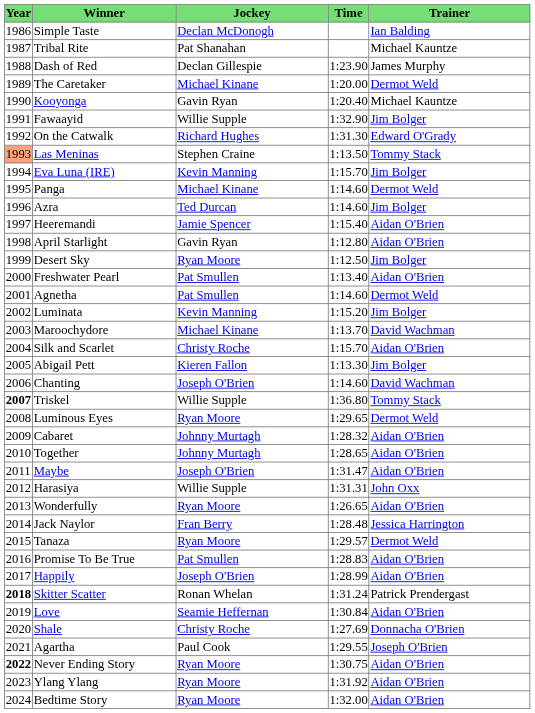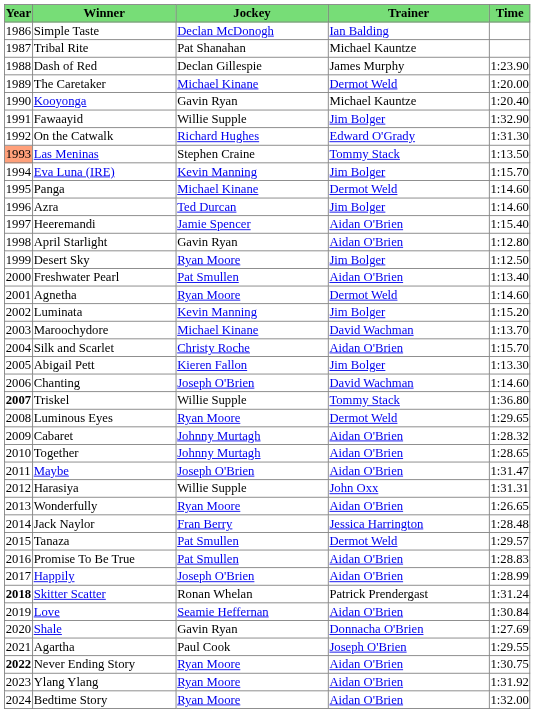 <table class = "sortable" | border="1" style="border-collapse: collapse; font-size:90%">
 <tr bgcolor="#77dd77" align="center">
 <th>Year</th>
 <th>Winner</th>
 <th>Jockey</th>
+<th>Trainer</th>
 <th>Time</th>
-<th>Trainer</th>
 </tr>
 <tr>
 <td>1986</td>
 <td width=160px>Simple Taste</td>
 <td><a href='#'>Declan McDonogh</a></td>
+<td width=180px><a href='#'>Ian Balding</a></td>
 <td></td>
-<td width=180px><a href='#'>Ian Balding</a></td>
 </tr>
 <tr>
 <td>1987</td>
 <td>Tribal Rite</td>
 <td>Pat Shanahan</td>
+<td>Michael Kauntze</td>
 <td></td>
-<td>Michael Kauntze</td>
 </tr>
 <tr>
 <td>1988</td>
 <td>Dash of Red</td>
 <td>Declan Gillespie</td>
+<td>James Murphy</td>
 <td>1:23.90</td>
-<td>James Murphy</td>
 </tr>
 <tr>
 <td>1989</td>
 <td>The Caretaker</td>
 <td><a href='#'>Michael Kinane</a></td>
+<td><a href='#'>Dermot Weld</a></td>
 <td>1:20.00</td>
-<td><a href='#'>Dermot Weld</a></td>
 </tr>
 <tr>
 <td>1990</td>
 <td><a href='#'>Kooyonga</a></td>
 <td>Gavin Ryan</td>
+<td>Michael Kauntze</td>
 <td>1:20.40</td>
-<td>Michael Kauntze</td>
 </tr>
 <tr>
 <td>1991</td>
 <td>Fawaayid</td>
 <td>Willie Supple</td>
+<td><a href='#'>Jim Bolger</a></td>
 <td>1:32.90</td>
-<td><a href='#'>Jim Bolger</a></td>
 </tr>
 <tr>
 <td>1992</td>
 <td>On the Catwalk</td>
 <td><a href='#'>Richard Hughes</a></td>
+<td><a href='#'>Edward O'Grady</a></td>
 <td>1:31.30</td>
-<td><a href='#'>Edward O'Grady</a></td>
 </tr>
 <tr>
 <td style="background: lightsalmon;">1993</td>
 <td><a href='#'>Las Meninas</a></td>
 <td>Stephen Craine</td>
+<td><a href='#'>Tommy Stack</a></td>
 <td>1:13.50</td>
-<td><a href='#'>Tommy Stack</a></td>
 </tr>
 <tr>
 <td>1994</td>
 <td><a href='#'>Eva Luna (IRE)</a></td>
 <td><a href='#'>Kevin Manning</a></td>
+<td><a href='#'>Jim Bolger</a></td>
 <td>1:15.70</td>
-<td><a href='#'>Jim Bolger</a></td>
 </tr>
 <tr>
 <td>1995</td>
 <td>Panga</td>
 <td><a href='#'>Michael Kinane</a></td>
+<td><a href='#'>Dermot Weld</a></td>
 <td>1:14.60</td>
-<td><a href='#'>Dermot Weld</a></td>
 </tr>
 <tr>
 <td>1996</td>
 <td>Azra</td>
 <td><a href='#'>Ted Durcan</a></td>
+<td><a href='#'>Jim Bolger</a></td>
 <td>1:14.60</td>
-<td><a href='#'>Jim Bolger</a></td>
 </tr>
 <tr>
 <td>1997</td>
 <td>Heeremandi</td>
 <td><a href='#'>Jamie Spencer</a></td>
+<td><a href='#'>Aidan O'Brien</a></td>
 <td>1:15.40</td>
-<td><a href='#'>Aidan O'Brien</a></td>
 </tr>
 <tr>
 <td>1998</td>
 <td>April Starlight</td>
 <td>Gavin Ryan</td>
+<td><a href='#'>Aidan O'Brien</a></td>
 <td>1:12.80</td>
-<td><a href='#'>Aidan O'Brien</a></td>
 </tr>
 <tr>
 <td>1999</td>
 <td>Desert Sky</td>
 <td><a href='#'>Ryan Moore</a></td>
+<td><a href='#'>Jim Bolger</a></td>
 <td>1:12.50</td>
-<td><a href='#'>Jim Bolger</a></td>
 </tr>
 <tr>
 <td>2000</td>
 <td>Freshwater Pearl</td>
 <td><a href='#'>Pat Smullen</a></td>
+<td><a href='#'>Aidan O'Brien</a></td>
 <td>1:13.40</td>
-<td><a href='#'>Aidan O'Brien</a></td>
 </tr>
 <tr>
 <td>2001</td>
 <td>Agnetha</td>
-<td><a href='#'>Pat Smullen</a></td>
+<td><a href='#'>Ryan Moore</a></td>
+<td><a href='#'>Dermot Weld</a></td>
 <td>1:14.60</td>
-<td><a href='#'>Dermot Weld</a></td>
 </tr>
 <tr>
 <td>2002</td>
 <td>Luminata</td>
 <td><a href='#'>Kevin Manning</a></td>
+<td><a href='#'>Jim Bolger</a></td>
 <td>1:15.20</td>
-<td><a href='#'>Jim Bolger</a></td>
 </tr>
 <tr>
 <td>2003</td>
 <td>Maroochydore</td>
 <td><a href='#'>Michael Kinane</a></td>
+<td><a href='#'>David Wachman</a></td>
 <td>1:13.70</td>
-<td><a href='#'>David Wachman</a></td>
 </tr>
 <tr>
 <td>2004</td>
 <td>Silk and Scarlet</td>
 <td><a href='#'>Christy Roche</a></td>
+<td><a href='#'>Aidan O'Brien</a></td>
 <td>1:15.70</td>
-<td><a href='#'>Aidan O'Brien</a></td>
 </tr>
 <tr>
 <td>2005</td>
 <td>Abigail Pett</td>
 <td><a href='#'>Kieren Fallon</a></td>
+<td><a href='#'>Jim Bolger</a></td>
 <td>1:13.30</td>
-<td><a href='#'>Jim Bolger</a></td>
 </tr>
 <tr>
 <td>2006</td>
 <td>Chanting</td>
 <td><a href='#'>Joseph O'Brien</a></td>
+<td><a href='#'>David Wachman</a></td>
 <td>1:14.60</td>
-<td><a href='#'>David Wachman</a></td>
 </tr>
 <tr>
 <td><strong>2007</strong></td>
 <td>Triskel</td>
 <td>Willie Supple</td>
+<td><a href='#'>Tommy Stack</a></td>
 <td>1:36.80</td>
-<td><a href='#'>Tommy Stack</a></td>
 </tr>
 <tr>
 <td>2008</td>
 <td>Luminous Eyes</td>
 <td><a href='#'>Ryan Moore</a></td>
+<td><a href='#'>Dermot Weld</a></td>
 <td>1:29.65</td>
-<td><a href='#'>Dermot Weld</a></td>
 </tr>
 <tr>
 <td>2009</td>
 <td>Cabaret</td>
 <td><a href='#'>Johnny Murtagh</a></td>
+<td><a href='#'>Aidan O'Brien</a></td>
 <td>1:28.32</td>
-<td><a href='#'>Aidan O'Brien</a></td>
 </tr>
 <tr>
 <td>2010</td>
 <td>Together</td>
 <td><a href='#'>Johnny Murtagh</a></td>
+<td><a href='#'>Aidan O'Brien</a></td>
 <td>1:28.65</td>
-<td><a href='#'>Aidan O'Brien</a></td>
 </tr>
 <tr>
 <td>2011</td>
 <td><a href='#'>Maybe</a></td>
 <td><a href='#'>Joseph O'Brien</a></td>
+<td><a href='#'>Aidan O'Brien</a></td>
 <td>1:31.47</td>
-<td><a href='#'>Aidan O'Brien</a></td>
 </tr>
 <tr>
 <td>2012</td>
 <td>Harasiya</td>
 <td>Willie Supple</td>
+<td><a href='#'>John Oxx</a></td>
 <td>1:31.31</td>
-<td><a href='#'>John Oxx</a></td>
 </tr>
 <tr>
 <td>2013</td>
 <td>Wonderfully</td>
 <td><a href='#'>Ryan Moore</a></td>
+<td><a href='#'>Aidan O'Brien</a></td>
 <td>1:26.65</td>
-<td><a href='#'>Aidan O'Brien</a></td>
 </tr>
 <tr>
 <td>2014</td>
 <td>Jack Naylor</td>
 <td><a href='#'>Fran Berry</a></td>
+<td><a href='#'>Jessica Harrington</a></td>
 <td>1:28.48</td>
-<td><a href='#'>Jessica Harrington</a></td>
 </tr>
 <tr>
 <td>2015</td>
 <td>Tanaza</td>
-<td><a href='#'>Ryan Moore</a></td>
+<td><a href='#'>Pat Smullen</a></td>
+<td><a href='#'>Dermot Weld</a></td>
 <td>1:29.57</td>
-<td><a href='#'>Dermot Weld</a></td>
 </tr>
 <tr>
 <td>2016</td>
 <td>Promise To Be True</td>
 <td><a href='#'>Pat Smullen</a></td>
+<td><a href='#'>Aidan O'Brien</a></td>
 <td>1:28.83</td>
-<td><a href='#'>Aidan O'Brien</a></td>
 </tr>
 <tr>
 <td>2017</td>
 <td><a href='#'>Happily</a></td>
 <td><a href='#'>Joseph O'Brien</a></td>
+<td><a href='#'>Aidan O'Brien</a></td>
 <td>1:28.99</td>
-<td><a href='#'>Aidan O'Brien</a></td>
 </tr>
 <tr>
 <td><strong>2018</strong></td>
 <td><a href='#'>Skitter Scatter</a></td>
 <td>Ronan Whelan</td>
+<td>Patrick Prendergast</td>
 <td>1:31.24</td>
-<td>Patrick Prendergast</td>
 </tr>
 <tr>
 <td>2019</td>
 <td><a href='#'>Love</a></td>
 <td><a href='#'>Seamie Heffernan</a></td>
+<td><a href='#'>Aidan O'Brien</a></td>
 <td>1:30.84</td>
-<td><a href='#'>Aidan O'Brien</a></td>
 </tr>
 <tr>
 <td>2020</td>
 <td><a href='#'>Shale</a></td>
-<td><a href='#'>Christy Roche</a></td>
+<td>Gavin Ryan</td>
+<td><a href='#'>Donnacha O'Brien</a></td>
 <td>1:27.69</td>
-<td><a href='#'>Donnacha O'Brien</a></td>
 </tr>
 <tr>
 <td>2021</td>
 <td>Agartha</td>
 <td width=170px>Paul Cook</td>
+<td><a href='#'>Joseph O'Brien</a></td>
 <td>1:29.55</td>
-<td><a href='#'>Joseph O'Brien</a></td>
 </tr>
 <tr>
 <td><strong>2022</strong></td>
 <td>Never Ending Story</td>
 <td><a href='#'>Ryan Moore</a></td>
+<td><a href='#'>Aidan O'Brien</a></td>
 <td>1:30.75</td>
-<td><a href='#'>Aidan O'Brien</a></td>
 </tr>
 <tr>
 <td>2023</td>
 <td>Ylang Ylang</td>
 <td><a href='#'>Ryan Moore</a></td>
+<td><a href='#'>Aidan O'Brien</a></td>
 <td>1:31.92</td>
-<td><a href='#'>Aidan O'Brien</a></td>
 </tr>
 <tr>
 <td>2024</td>
 <td>Bedtime Story</td>
 <td><a href='#'>Ryan Moore</a></td>
+<td><a href='#'>Aidan O'Brien</a></td>
 <td>1:32.00</td>
-<td><a href='#'>Aidan O'Brien</a></td>
 </tr>
 </table>
